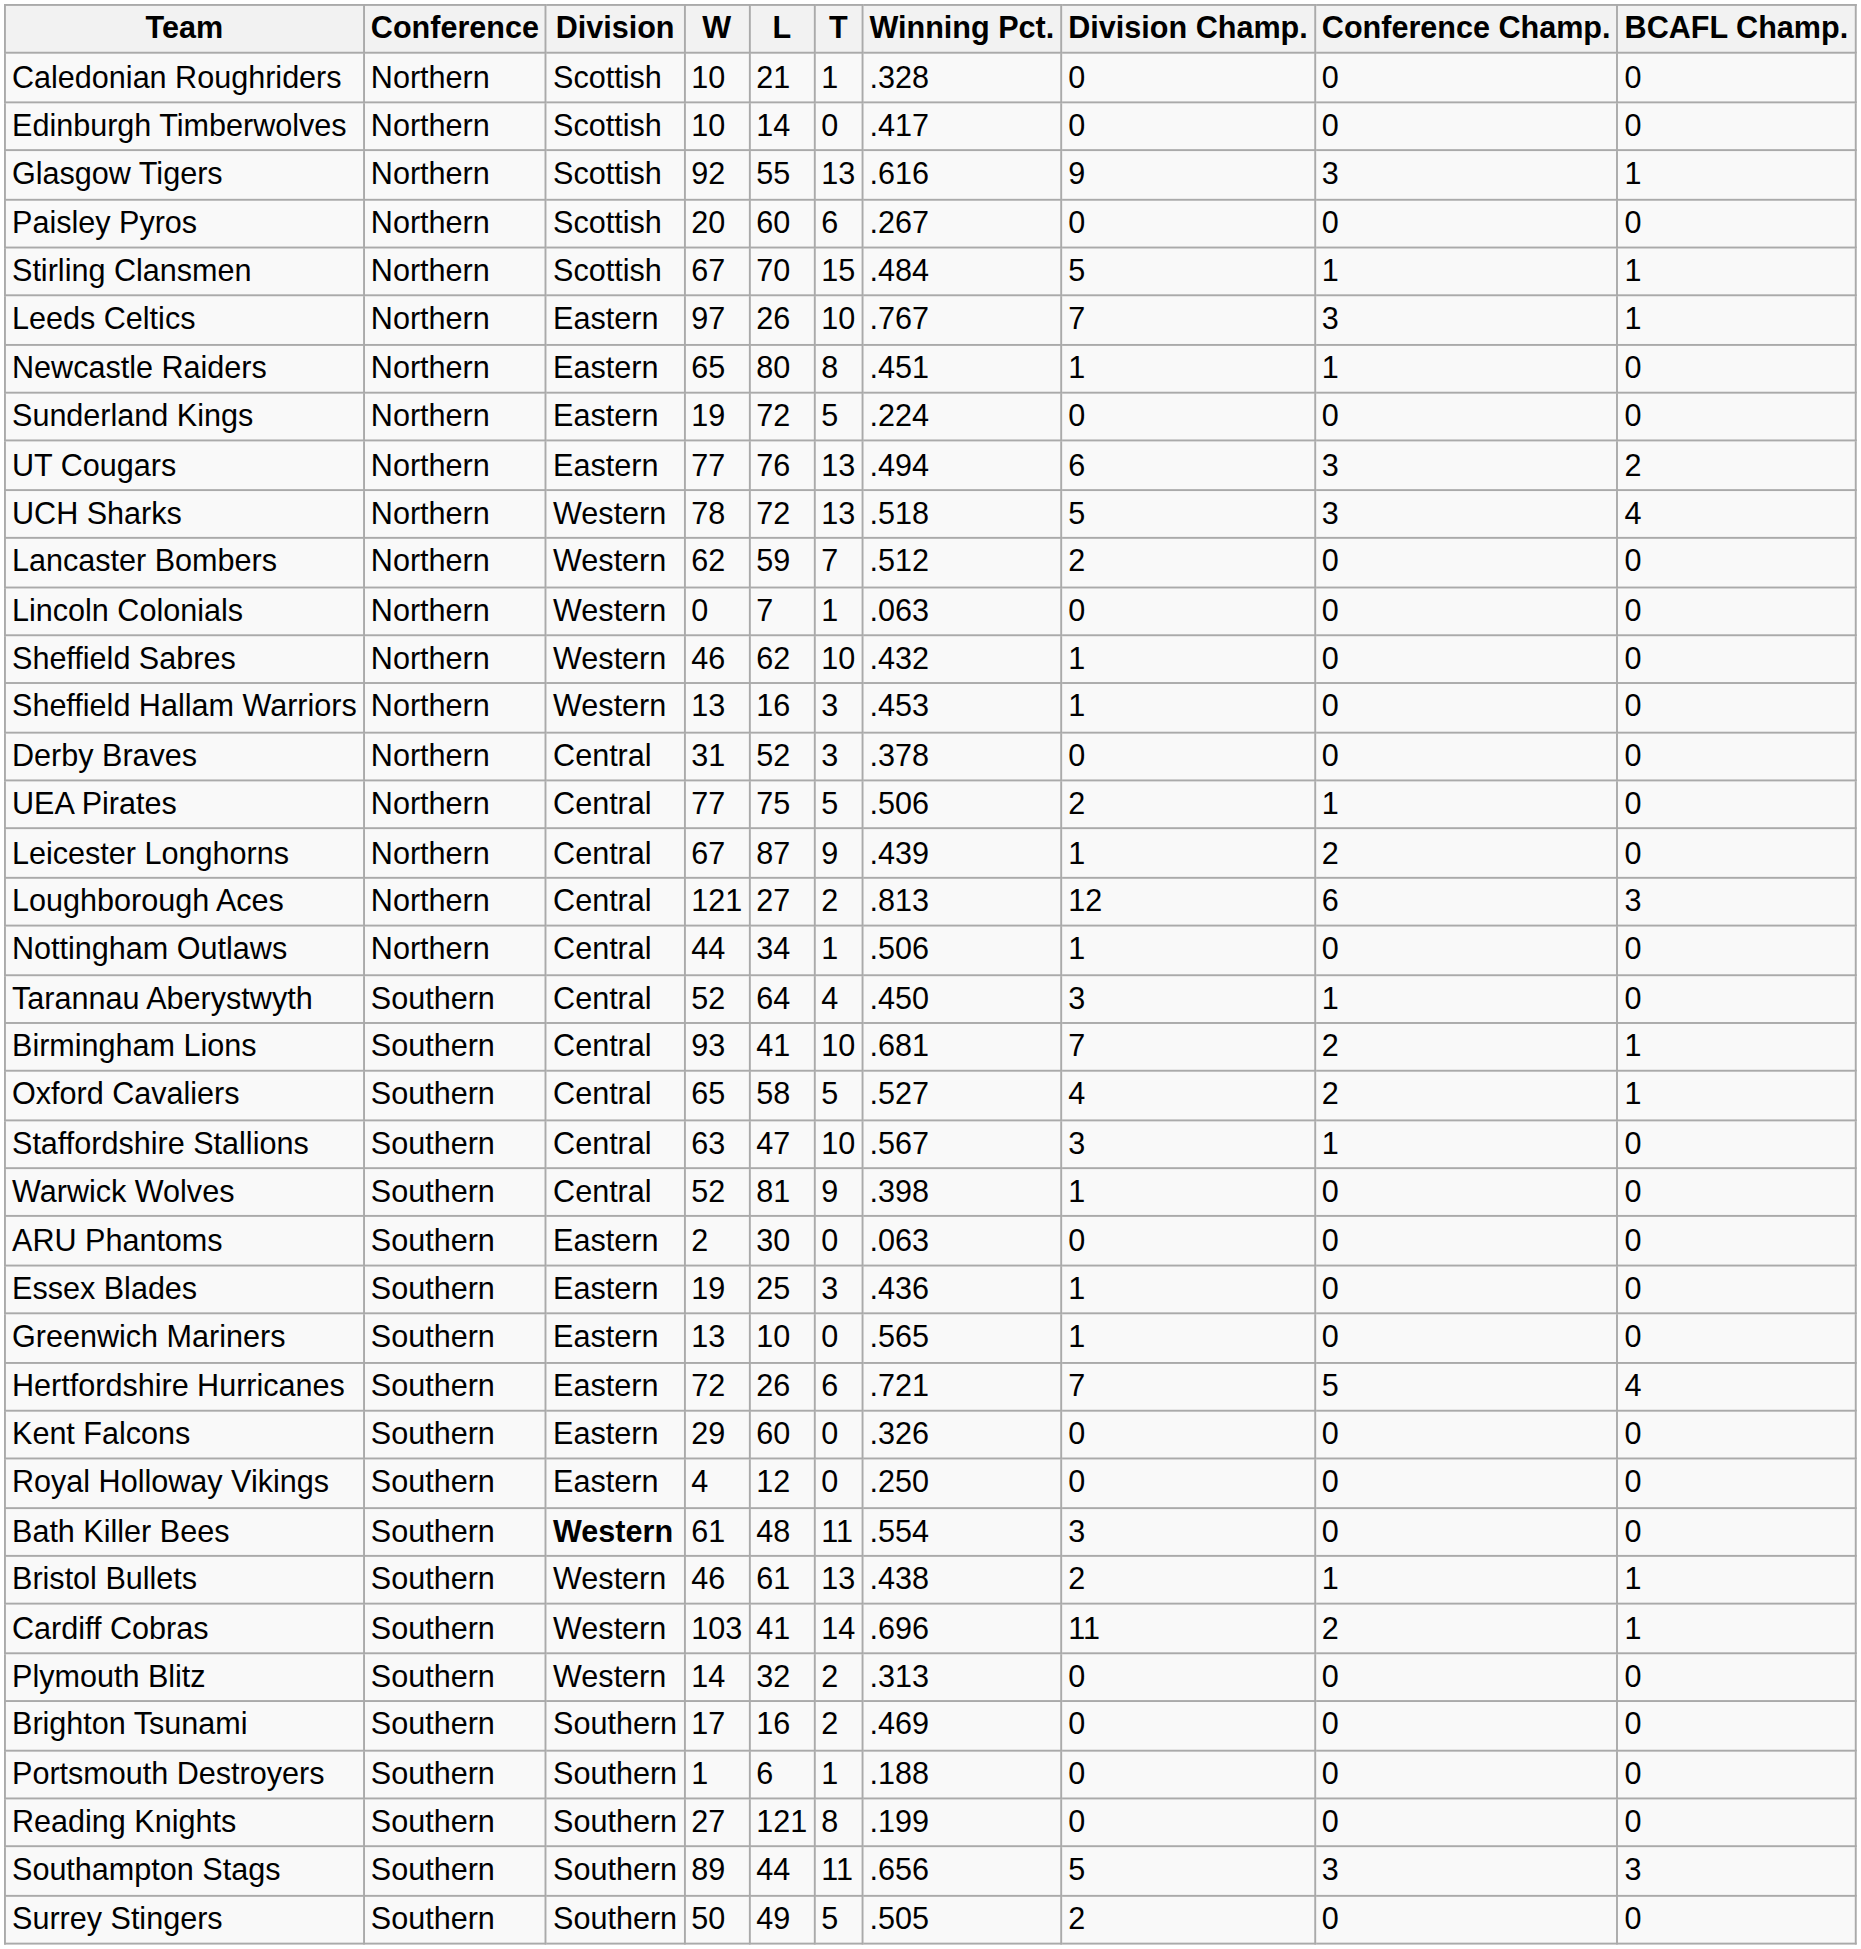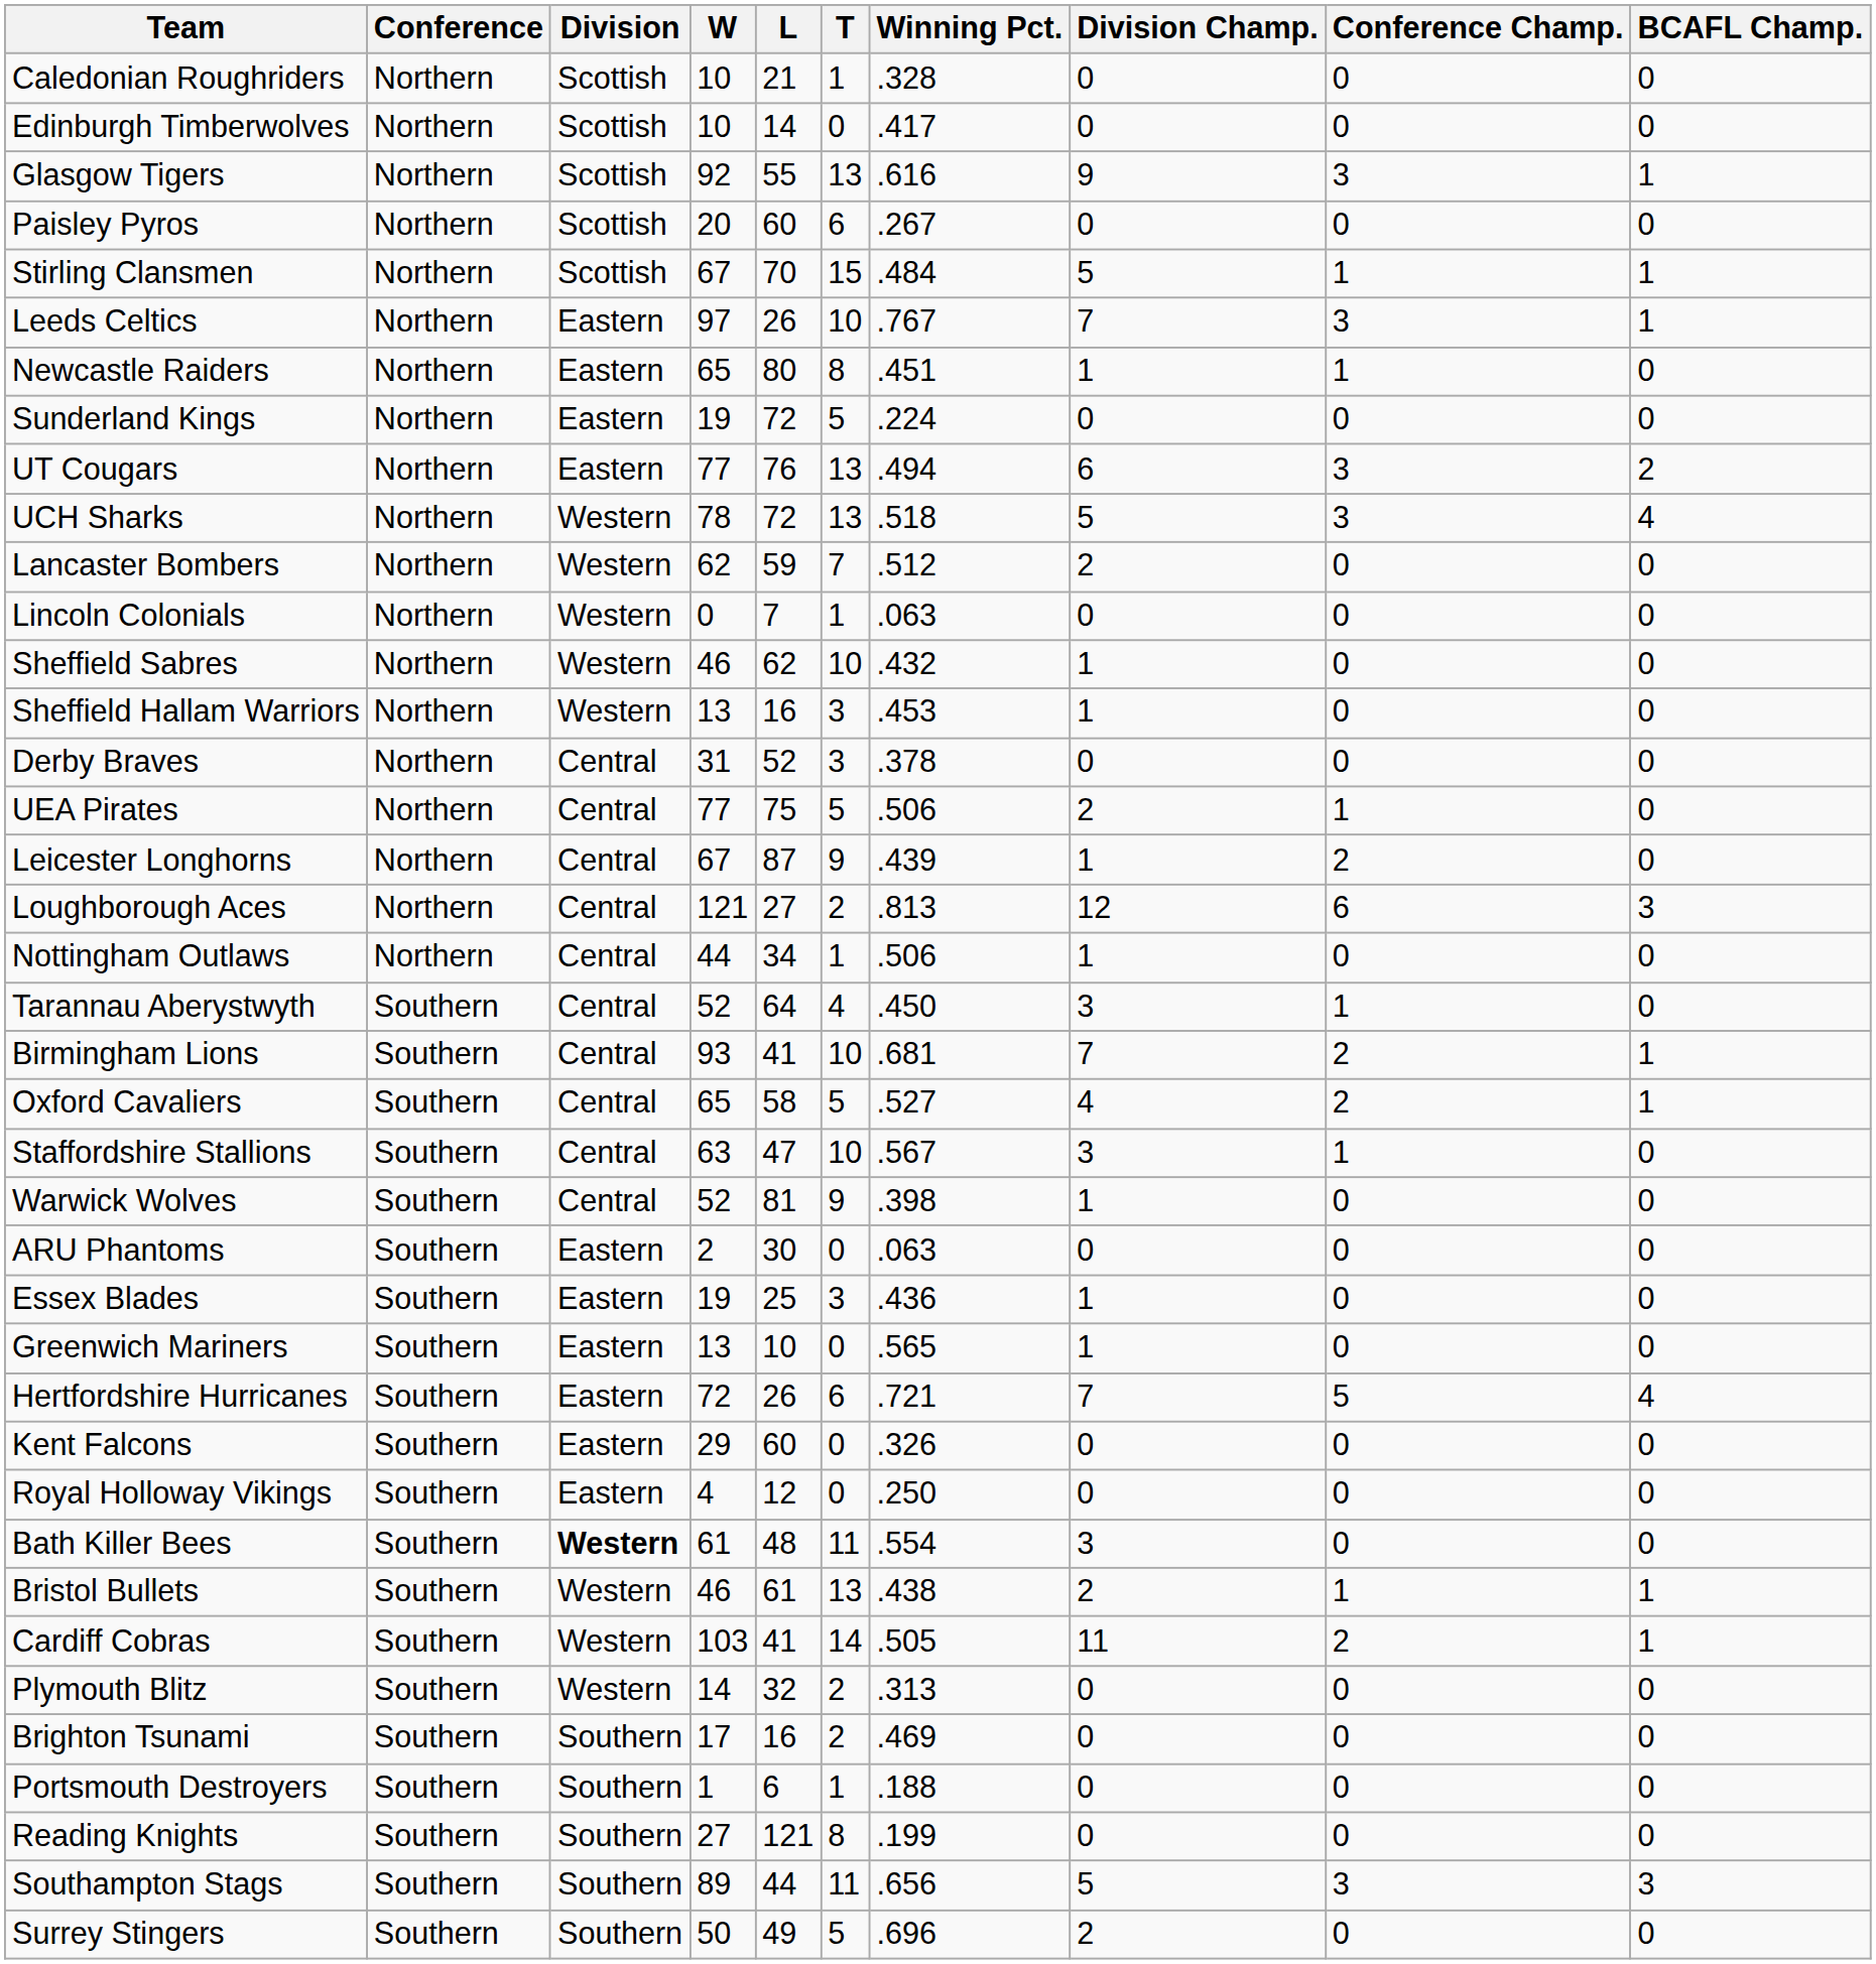 <table class="wikitable sortable">
 <tr>
 <th>Team</th>
 <th>Conference</th>
 <th>Division</th>
 <th>W</th>
 <th>L</th>
 <th>T</th>
 <th>Winning Pct.</th>
 <th>Division Champ.</th>
 <th>Conference Champ.</th>
 <th>BCAFL Champ.</th>
 </tr>
 <tr>
 <td>Caledonian Roughriders</td>
 <td>Northern</td>
 <td>Scottish</td>
 <td>10</td>
 <td>21</td>
 <td>1</td>
 <td>.328</td>
 <td>0</td>
 <td>0</td>
 <td>0</td>
 </tr>
 <tr>
 <td>Edinburgh Timberwolves</td>
 <td>Northern</td>
 <td>Scottish</td>
 <td>10</td>
 <td>14</td>
 <td>0</td>
 <td>.417</td>
 <td>0</td>
 <td>0</td>
 <td>0</td>
 </tr>
 <tr>
 <td>Glasgow Tigers</td>
 <td>Northern</td>
 <td>Scottish</td>
 <td>92</td>
 <td>55</td>
 <td>13</td>
 <td>.616</td>
 <td>9</td>
 <td>3</td>
 <td>1</td>
 </tr>
 <tr>
 <td>Paisley Pyros</td>
 <td>Northern</td>
 <td>Scottish</td>
 <td>20</td>
 <td>60</td>
 <td>6</td>
 <td>.267</td>
 <td>0</td>
 <td>0</td>
 <td>0</td>
 </tr>
 <tr>
 <td>Stirling Clansmen</td>
 <td>Northern</td>
 <td>Scottish</td>
 <td>67</td>
 <td>70</td>
 <td>15</td>
 <td>.484</td>
 <td>5</td>
 <td>1</td>
 <td>1</td>
 </tr>
 <tr>
 <td>Leeds Celtics</td>
 <td>Northern</td>
 <td>Eastern</td>
 <td>97</td>
 <td>26</td>
 <td>10</td>
 <td>.767</td>
 <td>7</td>
 <td>3</td>
 <td>1</td>
 </tr>
 <tr>
 <td>Newcastle Raiders</td>
 <td>Northern</td>
 <td>Eastern</td>
 <td>65</td>
 <td>80</td>
 <td>8</td>
 <td>.451</td>
 <td>1</td>
 <td>1</td>
 <td>0</td>
 </tr>
 <tr>
 <td>Sunderland Kings</td>
 <td>Northern</td>
 <td>Eastern</td>
 <td>19</td>
 <td>72</td>
 <td>5</td>
 <td>.224</td>
 <td>0</td>
 <td>0</td>
 <td>0</td>
 </tr>
 <tr>
 <td>UT Cougars</td>
 <td>Northern</td>
 <td>Eastern</td>
 <td>77</td>
 <td>76</td>
 <td>13</td>
 <td>.494</td>
 <td>6</td>
 <td>3</td>
 <td>2</td>
 </tr>
 <tr>
 <td>UCH Sharks</td>
 <td>Northern</td>
 <td>Western</td>
 <td>78</td>
 <td>72</td>
 <td>13</td>
 <td>.518</td>
 <td>5</td>
 <td>3</td>
 <td>4</td>
 </tr>
 <tr>
 <td>Lancaster Bombers</td>
 <td>Northern</td>
 <td>Western</td>
 <td>62</td>
 <td>59</td>
 <td>7</td>
 <td>.512</td>
 <td>2</td>
 <td>0</td>
 <td>0</td>
 </tr>
 <tr>
 <td>Lincoln Colonials</td>
 <td>Northern</td>
 <td>Western</td>
 <td>0</td>
 <td>7</td>
 <td>1</td>
 <td>.063</td>
 <td>0</td>
 <td>0</td>
 <td>0</td>
 </tr>
 <tr>
 <td>Sheffield Sabres</td>
 <td>Northern</td>
 <td>Western</td>
 <td>46</td>
 <td>62</td>
 <td>10</td>
 <td>.432</td>
 <td>1</td>
 <td>0</td>
 <td>0</td>
 </tr>
 <tr>
 <td>Sheffield Hallam Warriors</td>
 <td>Northern</td>
 <td>Western</td>
 <td>13</td>
 <td>16</td>
 <td>3</td>
 <td>.453</td>
 <td>1</td>
 <td>0</td>
 <td>0</td>
 </tr>
 <tr>
 <td>Derby Braves</td>
 <td>Northern</td>
 <td>Central</td>
 <td>31</td>
 <td>52</td>
 <td>3</td>
 <td>.378</td>
 <td>0</td>
 <td>0</td>
 <td>0</td>
 </tr>
 <tr>
 <td>UEA Pirates</td>
 <td>Northern</td>
 <td>Central</td>
 <td>77</td>
 <td>75</td>
 <td>5</td>
 <td>.506</td>
 <td>2</td>
 <td>1</td>
 <td>0</td>
 </tr>
 <tr>
 <td>Leicester Longhorns</td>
 <td>Northern</td>
 <td>Central</td>
 <td>67</td>
 <td>87</td>
 <td>9</td>
 <td>.439</td>
 <td>1</td>
 <td>2</td>
 <td>0</td>
 </tr>
 <tr>
 <td>Loughborough Aces</td>
 <td>Northern</td>
 <td>Central</td>
 <td>121</td>
 <td>27</td>
 <td>2</td>
 <td>.813</td>
 <td>12</td>
 <td>6</td>
 <td>3</td>
 </tr>
 <tr>
 <td>Nottingham Outlaws</td>
 <td>Northern</td>
 <td>Central</td>
 <td>44</td>
 <td>34</td>
 <td>1</td>
 <td>.506</td>
 <td>1</td>
 <td>0</td>
 <td>0</td>
 </tr>
 <tr>
 <td>Tarannau Aberystwyth</td>
 <td>Southern</td>
 <td>Central</td>
 <td>52</td>
 <td>64</td>
 <td>4</td>
 <td>.450</td>
 <td>3</td>
 <td>1</td>
 <td>0</td>
 </tr>
 <tr>
 <td>Birmingham Lions</td>
 <td>Southern</td>
 <td>Central</td>
 <td>93</td>
 <td>41</td>
 <td>10</td>
 <td>.681</td>
 <td>7</td>
 <td>2</td>
 <td>1</td>
 </tr>
 <tr>
 <td>Oxford Cavaliers</td>
 <td>Southern</td>
 <td>Central</td>
 <td>65</td>
 <td>58</td>
 <td>5</td>
 <td>.527</td>
 <td>4</td>
 <td>2</td>
 <td>1</td>
 </tr>
 <tr>
 <td>Staffordshire Stallions</td>
 <td>Southern</td>
 <td>Central</td>
 <td>63</td>
 <td>47</td>
 <td>10</td>
 <td>.567</td>
 <td>3</td>
 <td>1</td>
 <td>0</td>
 </tr>
 <tr>
 <td>Warwick Wolves</td>
 <td>Southern</td>
 <td>Central</td>
 <td>52</td>
 <td>81</td>
 <td>9</td>
 <td>.398</td>
 <td>1</td>
 <td>0</td>
 <td>0</td>
 </tr>
 <tr>
 <td>ARU Phantoms</td>
 <td>Southern</td>
 <td>Eastern</td>
 <td>2</td>
 <td>30</td>
 <td>0</td>
 <td>.063</td>
 <td>0</td>
 <td>0</td>
 <td>0</td>
 </tr>
 <tr>
 <td>Essex Blades</td>
 <td>Southern</td>
 <td>Eastern</td>
 <td>19</td>
 <td>25</td>
 <td>3</td>
 <td>.436</td>
 <td>1</td>
 <td>0</td>
 <td>0</td>
 </tr>
 <tr>
 <td>Greenwich Mariners</td>
 <td>Southern</td>
 <td>Eastern</td>
 <td>13</td>
 <td>10</td>
 <td>0</td>
 <td>.565</td>
 <td>1</td>
 <td>0</td>
 <td>0</td>
 </tr>
 <tr>
 <td>Hertfordshire Hurricanes</td>
 <td>Southern</td>
 <td>Eastern</td>
 <td>72</td>
 <td>26</td>
 <td>6</td>
 <td>.721</td>
 <td>7</td>
 <td>5</td>
 <td>4</td>
 </tr>
 <tr>
 <td>Kent Falcons</td>
 <td>Southern</td>
 <td>Eastern</td>
 <td>29</td>
 <td>60</td>
 <td>0</td>
 <td>.326</td>
 <td>0</td>
 <td>0</td>
 <td>0</td>
 </tr>
 <tr>
 <td>Royal Holloway Vikings</td>
 <td>Southern</td>
 <td>Eastern</td>
 <td>4</td>
 <td>12</td>
 <td>0</td>
 <td>.250</td>
 <td>0</td>
 <td>0</td>
 <td>0</td>
 </tr>
 <tr>
 <td>Bath Killer Bees</td>
 <td>Southern</td>
 <td><strong>Western</strong></td>
 <td>61</td>
 <td>48</td>
 <td>11</td>
 <td>.554</td>
 <td>3</td>
 <td>0</td>
 <td>0</td>
 </tr>
 <tr>
 <td>Bristol Bullets</td>
 <td>Southern</td>
 <td>Western</td>
 <td>46</td>
 <td>61</td>
 <td>13</td>
 <td>.438</td>
 <td>2</td>
 <td>1</td>
 <td>1</td>
 </tr>
 <tr>
 <td>Cardiff Cobras</td>
 <td>Southern</td>
 <td>Western</td>
 <td>103</td>
 <td>41</td>
 <td>14</td>
-<td>.696</td>
+<td>.505</td>
 <td>11</td>
 <td>2</td>
 <td>1</td>
 </tr>
 <tr>
 <td>Plymouth Blitz</td>
 <td>Southern</td>
 <td>Western</td>
 <td>14</td>
 <td>32</td>
 <td>2</td>
 <td>.313</td>
 <td>0</td>
 <td>0</td>
 <td>0</td>
 </tr>
 <tr>
 <td>Brighton Tsunami</td>
 <td>Southern</td>
 <td>Southern</td>
 <td>17</td>
 <td>16</td>
 <td>2</td>
 <td>.469</td>
 <td>0</td>
 <td>0</td>
 <td>0</td>
 </tr>
 <tr>
 <td>Portsmouth Destroyers</td>
 <td>Southern</td>
 <td>Southern</td>
 <td>1</td>
 <td>6</td>
 <td>1</td>
 <td>.188</td>
 <td>0</td>
 <td>0</td>
 <td>0</td>
 </tr>
 <tr>
 <td>Reading Knights</td>
 <td>Southern</td>
 <td>Southern</td>
 <td>27</td>
 <td>121</td>
 <td>8</td>
 <td>.199</td>
 <td>0</td>
 <td>0</td>
 <td>0</td>
 </tr>
 <tr>
 <td>Southampton Stags</td>
 <td>Southern</td>
 <td>Southern</td>
 <td>89</td>
 <td>44</td>
 <td>11</td>
 <td>.656</td>
 <td>5</td>
 <td>3</td>
 <td>3</td>
 </tr>
 <tr>
 <td>Surrey Stingers</td>
 <td>Southern</td>
 <td>Southern</td>
 <td>50</td>
 <td>49</td>
 <td>5</td>
-<td>.505</td>
+<td>.696</td>
 <td>2</td>
 <td>0</td>
 <td>0</td>
 </tr>
 </table>
